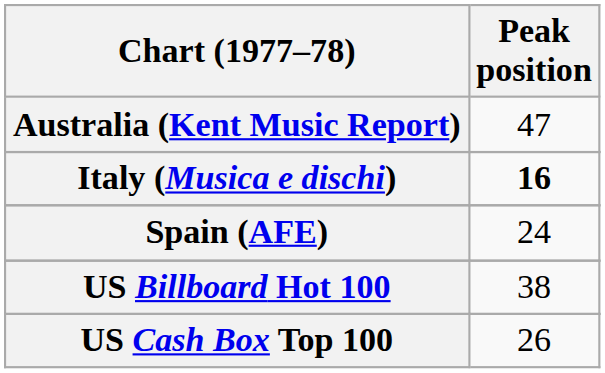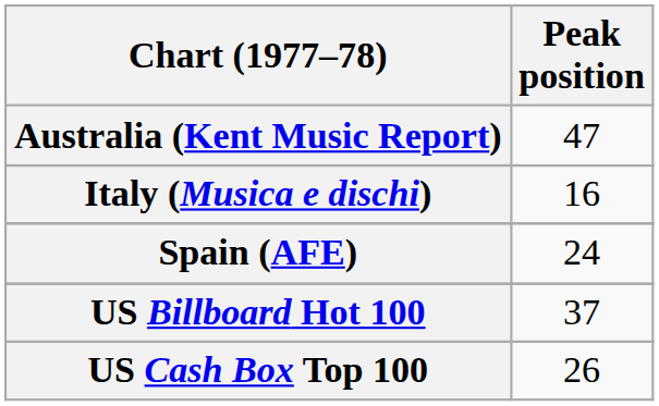 <table class="wikitable sortable plainrowheaders" style="text-align:center;">
 <tr>
 <th scope="col">Chart (1977–78)</th>
 <th scope="col">Peak<br>position</th>
 </tr>
 <tr>
 <th scope="row">Australia (<a href='#'>Kent Music Report</a>)</th>
 <td>47</td>
 </tr>
 <tr>
 </tr>
 <tr>
 <th scope=row>Italy (<em><a href='#'>Musica e dischi</a></em>)</th>
-<td><strong>16</strong></td>
+<td>16</td>
 </tr>
 <tr>
 </tr>
 <tr>
 <th scope=row>Spain (<a href='#'>AFE</a>)</th>
 <td>24</td>
 </tr>
 <tr>
 </tr>
 <tr>
 <th scope=row>US <a href='#'><em>Billboard</em> Hot 100</a></th>
-<td>38</td>
+<td>37</td>
 </tr>
 <tr>
 </tr>
 <tr>
 </tr>
 <tr>
 <th scope=row>US <a href='#'><em>Cash Box</em></a> Top 100</th>
 <td>26</td>
 </tr>
 </table>
